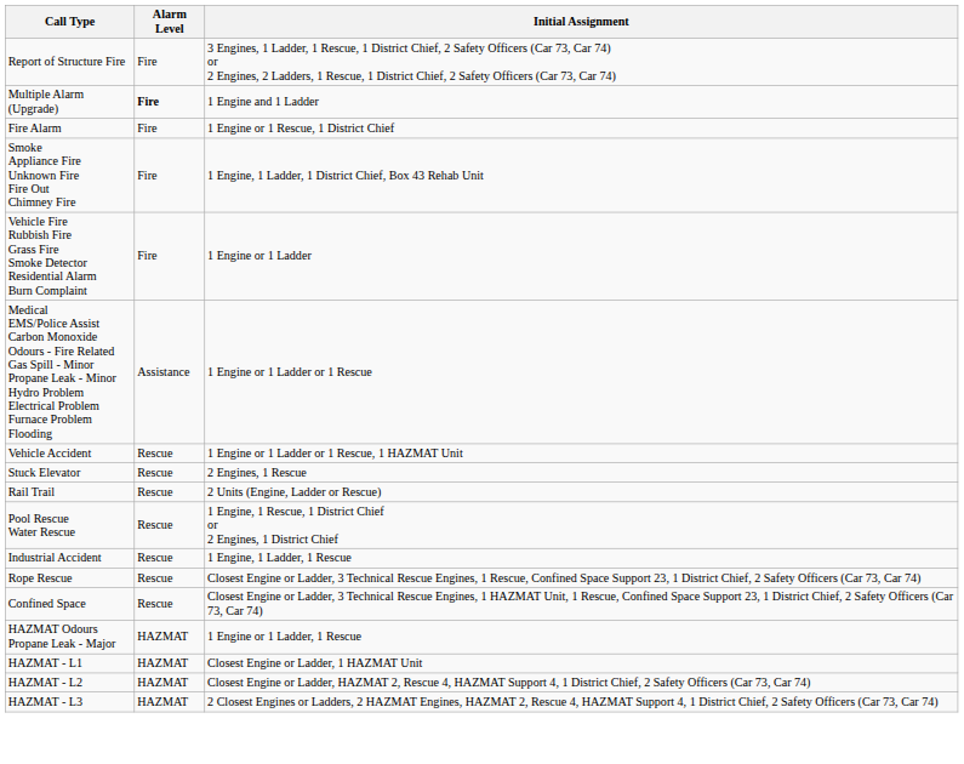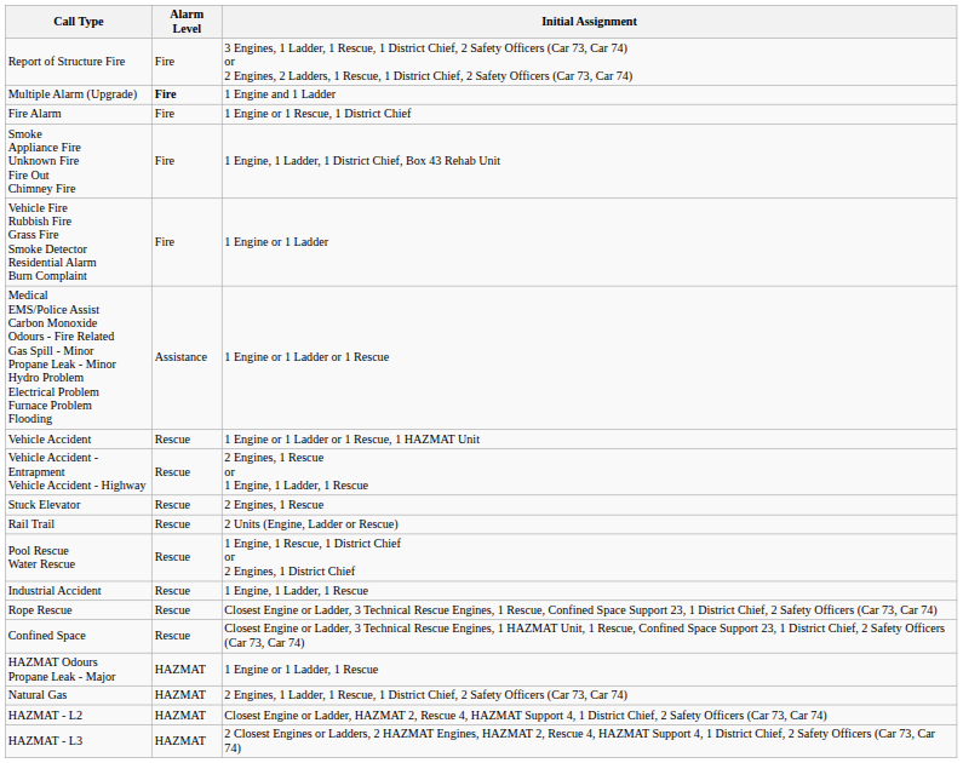 <table class="wikitable">
 <tr>
 <th>Call Type</th>
 <th>Alarm Level</th>
 <th>Initial Assignment</th>
 </tr>
 <tr>
 <td>Report of Structure Fire</td>
 <td>Fire</td>
 <td>3 Engines, 1 Ladder, 1 Rescue, 1 District Chief, 2 Safety Officers (Car 73, Car 74)<br>or<br>2 Engines, 2 Ladders, 1 Rescue, 1 District Chief, 2 Safety Officers (Car 73, Car 74)</td>
 </tr>
 <tr>
 <td>Multiple Alarm (Upgrade)</td>
 <td><strong>Fire</strong></td>
 <td>1 Engine and 1 Ladder</td>
 </tr>
 <tr>
 <td>Fire Alarm</td>
 <td>Fire</td>
 <td>1 Engine or 1 Rescue, 1 District Chief</td>
 </tr>
 <tr>
 <td>Smoke<br>Appliance Fire<br>Unknown Fire<br>Fire Out<br>Chimney Fire</td>
 <td>Fire</td>
 <td>1 Engine, 1 Ladder, 1 District Chief, Box 43 Rehab Unit</td>
 </tr>
 <tr>
 <td>Vehicle Fire<br>Rubbish Fire<br>Grass Fire<br>Smoke Detector<br>Residential Alarm<br>Burn Complaint</td>
 <td>Fire</td>
 <td>1 Engine or 1 Ladder</td>
 </tr>
 <tr>
 <td>Medical<br>EMS/Police Assist<br>Carbon Monoxide<br>Odours - Fire Related<br>Gas Spill - Minor<br>Propane Leak - Minor<br>Hydro Problem<br>Electrical Problem<br>Furnace Problem<br>Flooding</td>
 <td>Assistance</td>
 <td>1 Engine or 1 Ladder or 1 Rescue</td>
 </tr>
 <tr>
 <td>Vehicle Accident</td>
 <td>Rescue</td>
 <td>1 Engine or 1 Ladder or 1 Rescue, 1 HAZMAT Unit</td>
 </tr>
 <tr>
+<td>Vehicle Accident - Entrapment<br>Vehicle Accident - Highway</td>
+<td>Rescue</td>
+<td>2 Engines, 1 Rescue<br>or<br>1 Engine, 1 Ladder, 1 Rescue</td>
+</tr>
+<tr>
 <td>Stuck Elevator</td>
 <td>Rescue</td>
 <td>2 Engines, 1 Rescue</td>
 </tr>
 <tr>
 <td>Rail Trail</td>
 <td>Rescue</td>
 <td>2 Units (Engine, Ladder or Rescue)</td>
 </tr>
 <tr>
 <td>Pool Rescue<br>Water Rescue</td>
 <td>Rescue</td>
 <td>1 Engine, 1 Rescue, 1 District Chief<br>or<br>2 Engines, 1 District Chief</td>
 </tr>
 <tr>
 <td>Industrial Accident</td>
 <td>Rescue</td>
 <td>1 Engine, 1 Ladder, 1 Rescue</td>
 </tr>
 <tr>
 <td>Rope Rescue</td>
 <td>Rescue</td>
 <td>Closest Engine or Ladder, 3 Technical Rescue Engines, 1 Rescue, Confined Space Support 23, 1 District Chief, 2 Safety Officers (Car 73, Car 74)</td>
 </tr>
 <tr>
 <td>Confined Space</td>
 <td>Rescue</td>
 <td>Closest Engine or Ladder, 3 Technical Rescue Engines, 1 HAZMAT Unit, 1 Rescue, Confined Space Support 23, 1 District Chief, 2 Safety Officers (Car 73, Car 74)</td>
 </tr>
 <tr>
 <td>HAZMAT Odours<br>Propane Leak - Major</td>
 <td>HAZMAT</td>
 <td>1 Engine or 1 Ladder, 1 Rescue</td>
 </tr>
 <tr>
-<td>HAZMAT - L1</td>
+<td>Natural Gas</td>
 <td>HAZMAT</td>
-<td>Closest Engine or Ladder, 1 HAZMAT Unit</td>
+<td>2 Engines, 1 Ladder, 1 Rescue, 1 District Chief, 2 Safety Officers (Car 73, Car 74)</td>
 </tr>
 <tr>
 <td>HAZMAT - L2</td>
 <td>HAZMAT</td>
 <td>Closest Engine or Ladder, HAZMAT 2, Rescue 4, HAZMAT Support 4, 1 District Chief, 2 Safety Officers (Car 73, Car 74)</td>
 </tr>
 <tr>
 <td>HAZMAT - L3</td>
 <td>HAZMAT</td>
 <td>2 Closest Engines or Ladders, 2 HAZMAT Engines, HAZMAT 2, Rescue 4, HAZMAT Support 4, 1 District Chief, 2 Safety Officers (Car 73, Car 74)</td>
 </tr>
 </table>
